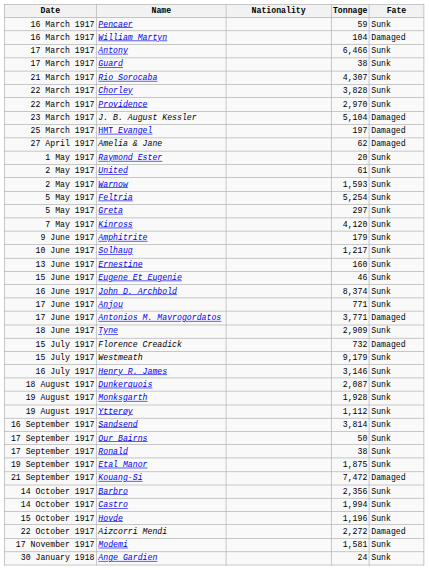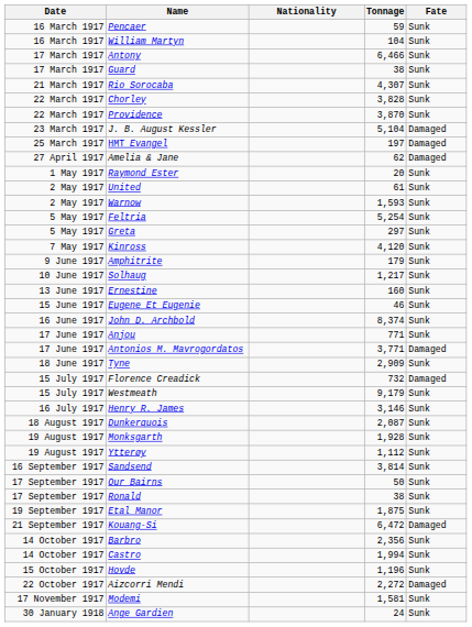 <table class="wikitable sortable">
 <tr>
 <th width="140px">Date</th>
 <th width="200px">Name</th>
 <th width="160px">Nationality</th>
 <th width="25px">Tonnage</th>
 <th width="80px">Fate</th>
 </tr>
 <tr>
 <td align="right">16 March 1917</td>
 <td align="left"><a href='#'><em>Pencaer</em></a></td>
 <td align="left"></td>
 <td align="right">59</td>
 <td align="left">Sunk</td>
 </tr>
 <tr>
 <td align="right">16 March 1917</td>
 <td align="left"><a href='#'><em>William Martyn</em></a></td>
 <td align="left"></td>
 <td align="right">104</td>
-<td align="left">Damaged</td>
+<td align="left">Sunk</td>
 </tr>
 <tr>
 <td align="right">17 March 1917</td>
 <td align="left"><a href='#'><em>Antony</em></a></td>
 <td align="left"></td>
 <td align="right">6,466</td>
 <td align="left">Sunk</td>
 </tr>
 <tr>
 <td align="right">17 March 1917</td>
 <td align="left"><a href='#'><em>Guard</em></a></td>
 <td align="left"></td>
 <td align="right">38</td>
 <td align="left">Sunk</td>
 </tr>
 <tr>
 <td align="right">21 March 1917</td>
 <td align="left"><a href='#'><em>Rio Sorocaba</em></a></td>
 <td align="left"></td>
 <td align="right">4,307</td>
 <td align="left">Sunk</td>
 </tr>
 <tr>
 <td align="right">22 March 1917</td>
 <td align="left"><a href='#'><em>Chorley</em></a></td>
 <td align="left"></td>
 <td align="right">3,828</td>
 <td align="left">Sunk</td>
 </tr>
 <tr>
 <td align="right">22 March 1917</td>
 <td align="left"><a href='#'><em>Providence</em></a></td>
 <td align="left"></td>
-<td align="right">2,970</td>
+<td align="right">3,870</td>
 <td align="left">Sunk</td>
 </tr>
 <tr>
 <td align="right">23 March 1917</td>
 <td align="left"><em>J. B. August Kessler</em></td>
 <td align="left"></td>
 <td align="right">5,104</td>
 <td align="left">Damaged</td>
 </tr>
 <tr>
 <td align="right">25 March 1917</td>
 <td align="left"><a href='#'>HMT <em>Evangel</em></a></td>
 <td align="left"></td>
 <td align="right">197</td>
 <td align="left">Damaged</td>
 </tr>
 <tr>
 <td align="right">27 April 1917</td>
 <td align="left"><em>Amelia & Jane</em></td>
 <td align="left"></td>
 <td align="right">62</td>
 <td align="left">Damaged</td>
 </tr>
 <tr>
 <td align="right">1 May 1917</td>
 <td align="left"><a href='#'><em>Raymond Ester</em></a></td>
 <td align="left"></td>
 <td align="right">20</td>
 <td align="left">Sunk</td>
 </tr>
 <tr>
 <td align="right">2 May 1917</td>
 <td align="left"><a href='#'><em>United</em></a></td>
 <td align="left"></td>
 <td align="right">61</td>
 <td align="left">Sunk</td>
 </tr>
 <tr>
 <td align="right">2 May 1917</td>
 <td align="left"><a href='#'><em>Warnow</em></a></td>
 <td align="left"></td>
 <td align="right">1,593</td>
 <td align="left">Sunk</td>
 </tr>
 <tr>
 <td align="right">5 May 1917</td>
 <td align="left"><a href='#'><em>Feltria</em></a></td>
 <td align="left"></td>
 <td align="right">5,254</td>
 <td align="left">Sunk</td>
 </tr>
 <tr>
 <td align="right">5 May 1917</td>
 <td align="left"><a href='#'><em>Greta</em></a></td>
 <td align="left"></td>
 <td align="right">297</td>
 <td align="left">Sunk</td>
 </tr>
 <tr>
 <td align="right">7 May 1917</td>
 <td align="left"><a href='#'><em>Kinross</em></a></td>
 <td align="left"></td>
 <td align="right">4,120</td>
 <td align="left">Sunk</td>
 </tr>
 <tr>
 <td align="right">9 June 1917</td>
 <td align="left"><a href='#'><em>Amphitrite</em></a></td>
 <td align="left"></td>
 <td align="right">179</td>
 <td align="left">Sunk</td>
 </tr>
 <tr>
 <td align="right">10 June 1917</td>
 <td align="left"><a href='#'><em>Solhaug</em></a></td>
 <td align="left"></td>
 <td align="right">1,217</td>
 <td align="left">Sunk</td>
 </tr>
 <tr>
 <td align="right">13 June 1917</td>
 <td align="left"><a href='#'><em>Ernestine</em></a></td>
 <td align="left"></td>
 <td align="right">160</td>
 <td align="left">Sunk</td>
 </tr>
 <tr>
 <td align="right">15 June 1917</td>
 <td align="left"><a href='#'><em>Eugene Et Eugenie</em></a></td>
 <td align="left"></td>
 <td align="right">46</td>
 <td align="left">Sunk</td>
 </tr>
 <tr>
 <td align="right">16 June 1917</td>
 <td align="left"><a href='#'><em>John D. Archbold</em></a></td>
 <td align="left"></td>
 <td align="right">8,374</td>
 <td align="left">Sunk</td>
 </tr>
 <tr>
 <td align="right">17 June 1917</td>
 <td align="left"><a href='#'><em>Anjou</em></a></td>
 <td align="left"></td>
 <td align="right">771</td>
 <td align="left">Sunk</td>
 </tr>
 <tr>
 <td align="right">17 June 1917</td>
 <td align="left"><a href='#'><em>Antonios M. Mavrogordatos</em></a></td>
 <td align="left"></td>
 <td align="right">3,771</td>
 <td align="left">Damaged</td>
 </tr>
 <tr>
 <td align="right">18 June 1917</td>
 <td align="left"><a href='#'><em>Tyne</em></a></td>
 <td align="left"></td>
 <td align="right">2,909</td>
 <td align="left">Sunk</td>
 </tr>
 <tr>
 <td align="right">15 July 1917</td>
 <td align="left"><em>Florence Creadick</em></td>
 <td align="left"></td>
 <td align="right">732</td>
 <td align="left">Damaged</td>
 </tr>
 <tr>
 <td align="right">15 July 1917</td>
 <td align="left"><em>Westmeath</em></td>
 <td align="left"></td>
 <td align="right">9,179</td>
 <td align="left">Sunk</td>
 </tr>
 <tr>
 <td align="right">16 July 1917</td>
 <td align="left"><a href='#'><em>Henry R. James</em></a></td>
 <td align="left"></td>
 <td align="right">3,146</td>
 <td align="left">Sunk</td>
 </tr>
 <tr>
 <td align="right">18 August 1917</td>
 <td align="left"><a href='#'><em>Dunkerquois</em></a></td>
 <td align="left"></td>
 <td align="right">2,087</td>
 <td align="left">Sunk</td>
 </tr>
 <tr>
 <td align="right">19 August 1917</td>
 <td align="left"><a href='#'><em>Monksgarth</em></a></td>
 <td align="left"></td>
 <td align="right">1,928</td>
 <td align="left">Sunk</td>
 </tr>
 <tr>
 <td align="right">19 August 1917</td>
 <td align="left"><a href='#'><em>Ytterøy</em></a></td>
 <td align="left"></td>
 <td align="right">1,112</td>
 <td align="left">Sunk</td>
 </tr>
 <tr>
 <td align="right">16 September 1917</td>
 <td align="left"><a href='#'><em>Sandsend</em></a></td>
 <td align="left"></td>
 <td align="right">3,814</td>
 <td align="left">Sunk</td>
 </tr>
 <tr>
 <td align="right">17 September 1917</td>
 <td align="left"><a href='#'><em>Our Bairns</em></a></td>
 <td align="left"></td>
 <td align="right">50</td>
 <td align="left">Sunk</td>
 </tr>
 <tr>
 <td align="right">17 September 1917</td>
 <td align="left"><a href='#'><em>Ronald</em></a></td>
 <td align="left"></td>
 <td align="right">38</td>
 <td align="left">Sunk</td>
 </tr>
 <tr>
 <td align="right">19 September 1917</td>
 <td align="left"><a href='#'><em>Etal Manor</em></a></td>
 <td align="left"></td>
 <td align="right">1,875</td>
 <td align="left">Sunk</td>
 </tr>
 <tr>
 <td align="right">21 September 1917</td>
 <td align="left"><a href='#'><em>Kouang-Si</em></a></td>
 <td align="left"></td>
-<td align="right">7,472</td>
+<td align="right">6,472</td>
 <td align="left">Damaged</td>
 </tr>
 <tr>
 <td align="right">14 October 1917</td>
 <td align="left"><a href='#'><em>Barbro</em></a></td>
 <td align="left"></td>
 <td align="right">2,356</td>
 <td align="left">Sunk</td>
 </tr>
 <tr>
 <td align="right">14 October 1917</td>
 <td align="left"><a href='#'><em>Castro</em></a></td>
 <td align="left"></td>
 <td align="right">1,994</td>
 <td align="left">Sunk</td>
 </tr>
 <tr>
 <td align="right">15 October 1917</td>
 <td align="left"><a href='#'><em>Hovde</em></a></td>
 <td align="left"></td>
 <td align="right">1,196</td>
 <td align="left">Sunk</td>
 </tr>
 <tr>
 <td align="right">22 October 1917</td>
 <td align="left"><em>Aizcorri Mendi</em></td>
 <td align="left"></td>
 <td align="right">2,272</td>
 <td align="left">Damaged</td>
 </tr>
 <tr>
 <td align="right">17 November 1917</td>
 <td align="left"><a href='#'><em>Modemi</em></a></td>
 <td align="left"></td>
 <td align="right">1,581</td>
 <td align="left">Sunk</td>
 </tr>
 <tr>
 <td align="right">30 January 1918</td>
 <td align="left"><a href='#'><em>Ange Gardien</em></a></td>
 <td align="left"></td>
 <td align="right">24</td>
 <td align="left">Sunk</td>
 </tr>
 </table>
